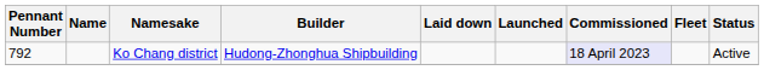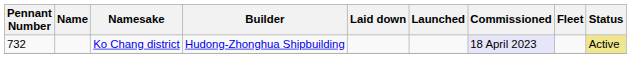 <table class="wikitable">
 <tr>
 <th>Pennant<br>Number</th>
 <th>Name</th>
 <th>Namesake</th>
 <th>Builder</th>
 <th>Laid down</th>
 <th>Launched</th>
 <th>Commissioned</th>
 <th>Fleet</th>
 <th>Status</th>
 </tr>
 <tr>
-<td>792</td>
+<td>732</td>
 <td></td>
 <td><a href='#'>Ko Chang district</a></td>
 <td><a href='#'>Hudong-Zhonghua Shipbuilding</a></td>
 <td></td>
 <td></td>
 <td style="background: lavender;">18 April 2023</td>
 <td></td>
-<td>Active</td>
+<td style="background: khaki;">Active</td>
 </tr>
 <tr>
 </tr>
 </table>
